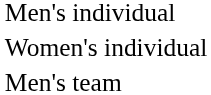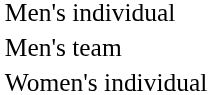 <table>
 <tr>
 <td>Men's individual</td>
+<td></td>
+<td></td>
+<td></td>
+</tr>
+<tr>
+<td>Men's team</td>
 <td></td>
 <td></td>
 <td></td>
 </tr>
 <tr>
 <td>Women's individual</td>
 <td></td>
 <td></td>
 <td></td>
 </tr>
-<tr>
-<td>Men's team</td>
-<td></td>
-<td></td>
-<td></td>
-</tr>
 </table>
